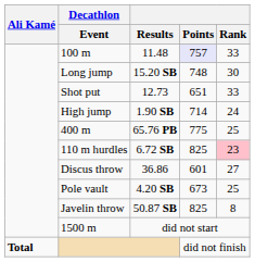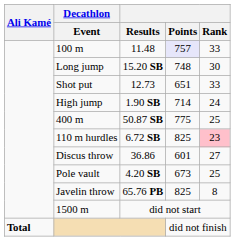 <table class=wikitable style="font-size:90%;">
 <tr>
 <th rowspan="2"><strong><a href='#'>Ali Kamé</a></strong></th>
 <th><a href='#'>Decathlon</a></th>
 <th colspan="3"></th>
 </tr>
 <tr>
 <th>Event</th>
 <th>Results</th>
 <th>Points</th>
 <th>Rank</th>
 </tr>
 <tr style="border-top: single;">
 <td rowspan="10"></td>
 <td>100 m</td>
 <td align=center>11.48</td>
 <td align=center style="background: lavender;">757</td>
 <td align=center>33</td>
 </tr>
 <tr>
 <td>Long jump</td>
 <td align=center>15.20 <strong>SB</strong></td>
 <td align=center>748</td>
 <td align=center>30</td>
 </tr>
 <tr>
 <td>Shot put</td>
 <td align=center>12.73</td>
 <td align=center>651</td>
 <td align=center>33</td>
 </tr>
 <tr>
 <td>High jump</td>
 <td align=center>1.90 <strong>SB</strong></td>
 <td align=center>714</td>
 <td align=center>24</td>
 </tr>
 <tr>
 <td>400 m</td>
-<td align=center>65.76 <strong>PB</strong></td>
+<td align=center>50.87 <strong>SB</strong></td>
 <td align=center>775</td>
 <td align=center>25</td>
 </tr>
 <tr>
 <td>110 m hurdles</td>
 <td align=center>6.72 <strong>SB</strong></td>
 <td align=center>825</td>
 <td align=center style="background: pink;">23</td>
 </tr>
 <tr>
 <td>Discus throw</td>
 <td align=center>36.86</td>
 <td align=center>601</td>
 <td align=center>27</td>
 </tr>
 <tr>
 <td>Pole vault</td>
 <td align=center>4.20 <strong>SB</strong></td>
 <td align=center>673</td>
 <td align=center>25</td>
 </tr>
 <tr>
 <td>Javelin throw</td>
-<td align=center>50.87 <strong>SB</strong></td>
+<td align=center>65.76 <strong>PB</strong></td>
 <td align=center>825</td>
 <td align=center>8</td>
 </tr>
 <tr>
 <td>1500 m</td>
 <td align=center colspan=3>did not start</td>
 </tr>
 <tr style="border-top: single;">
 <td><strong>Total</strong></td>
 <td colspan="2" style="background:wheat;"></td>
 <td align=center colspan=2>did not finish</td>
 </tr>
 </table>
